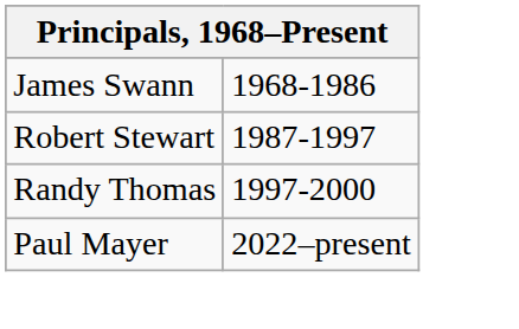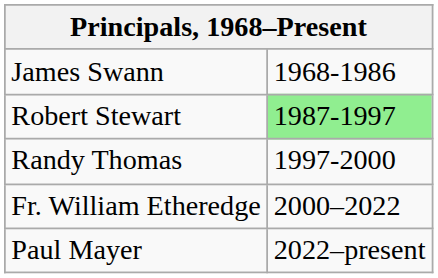 <table class="wikitable">
 <tr>
 <th colspan="2">Principals, 1968–Present</th>
 </tr>
 <tr>
 <td>James Swann</td>
 <td>1968-1986</td>
 </tr>
 <tr>
 <td>Robert Stewart</td>
-<td>1987-1997</td>
+<td style="background: lightgreen;">1987-1997</td>
 </tr>
 <tr>
 <td>Randy Thomas</td>
 <td>1997-2000</td>
 </tr>
 <tr>
+<td>Fr. William Etheredge</td>
+<td>2000–2022</td>
+</tr>
+<tr>
 <td>Paul Mayer</td>
 <td>2022–present</td>
 </tr>
 </table>
